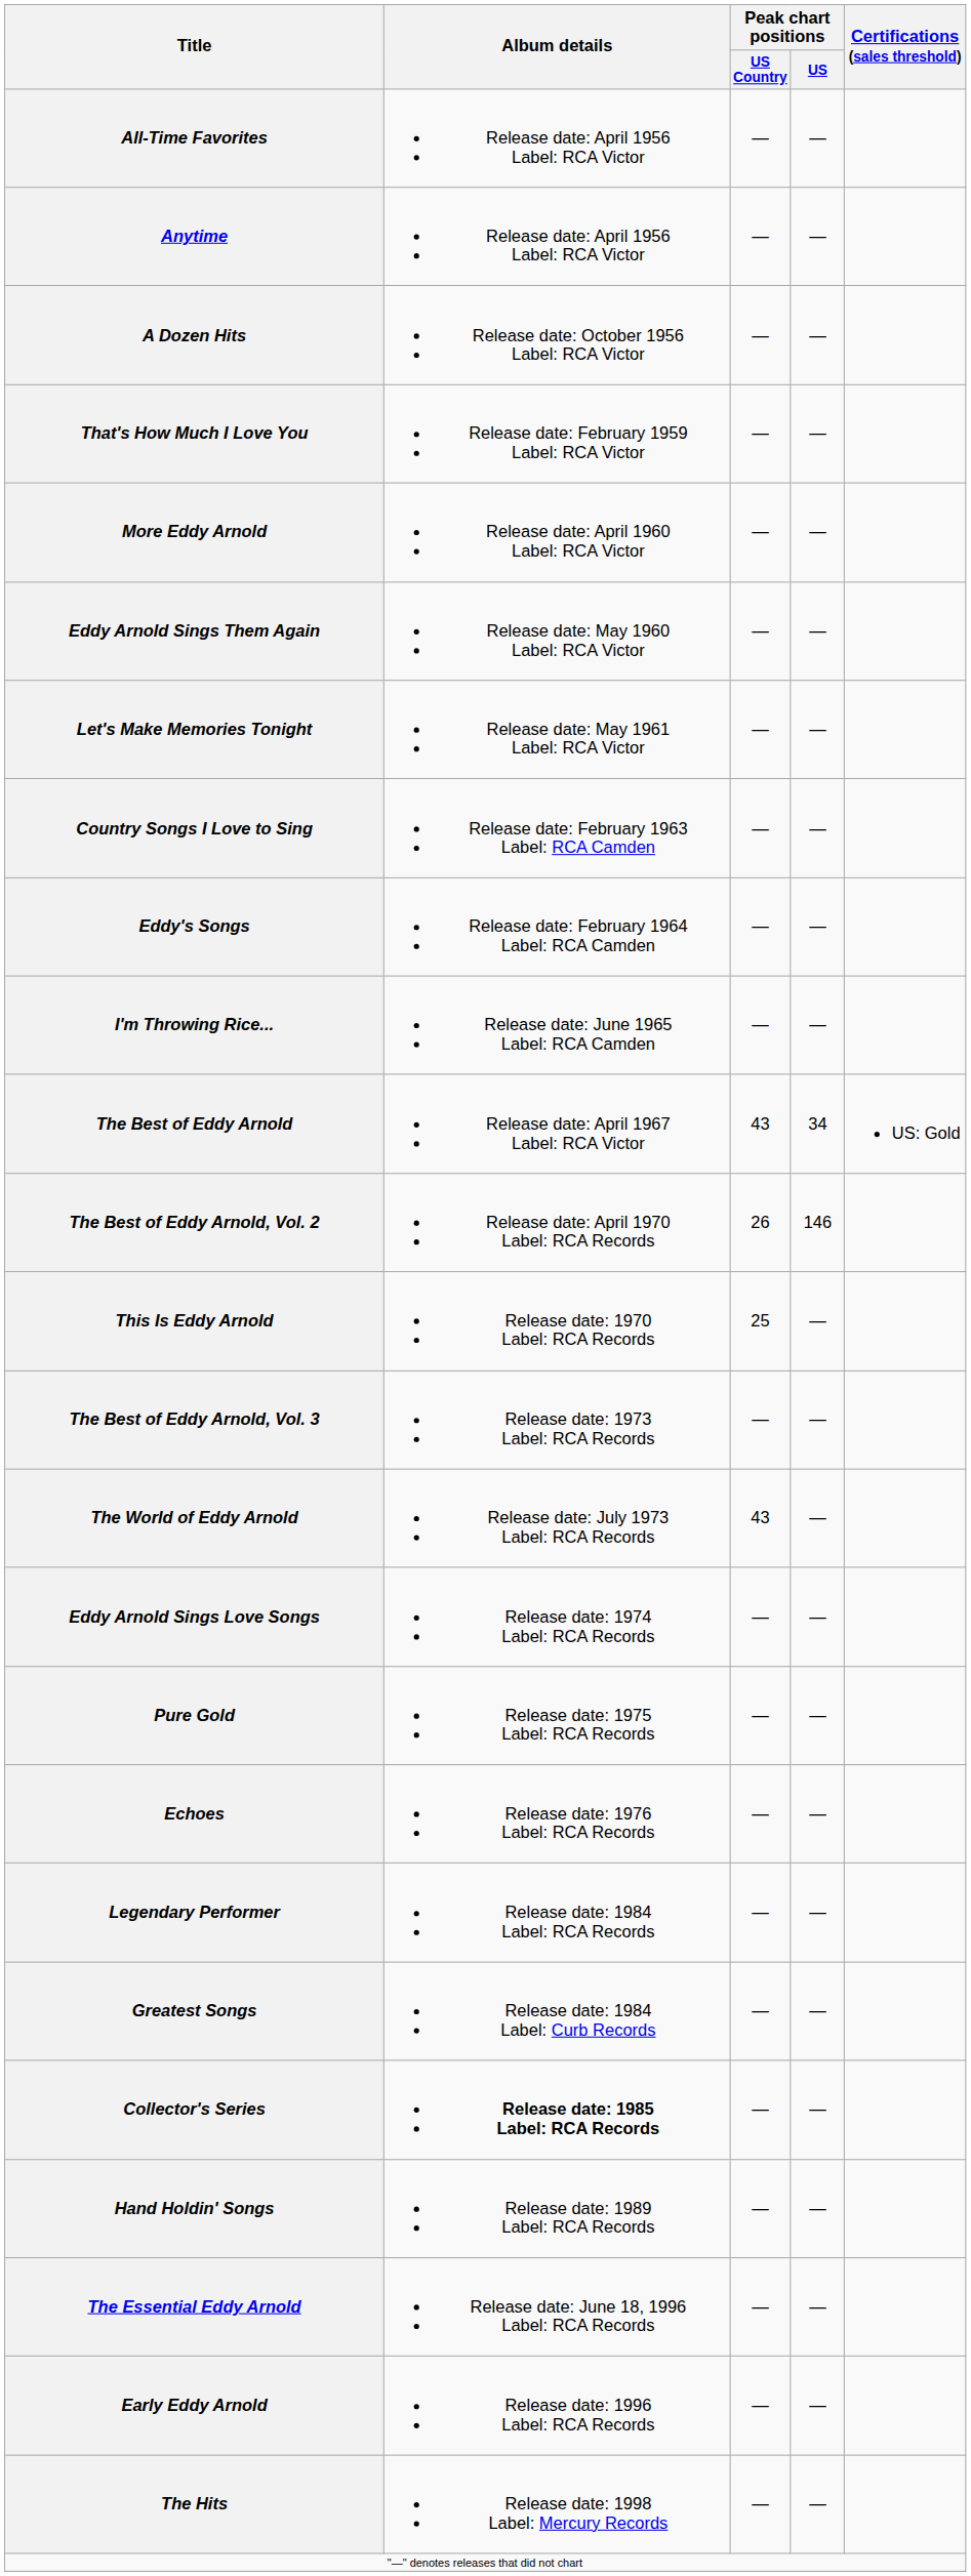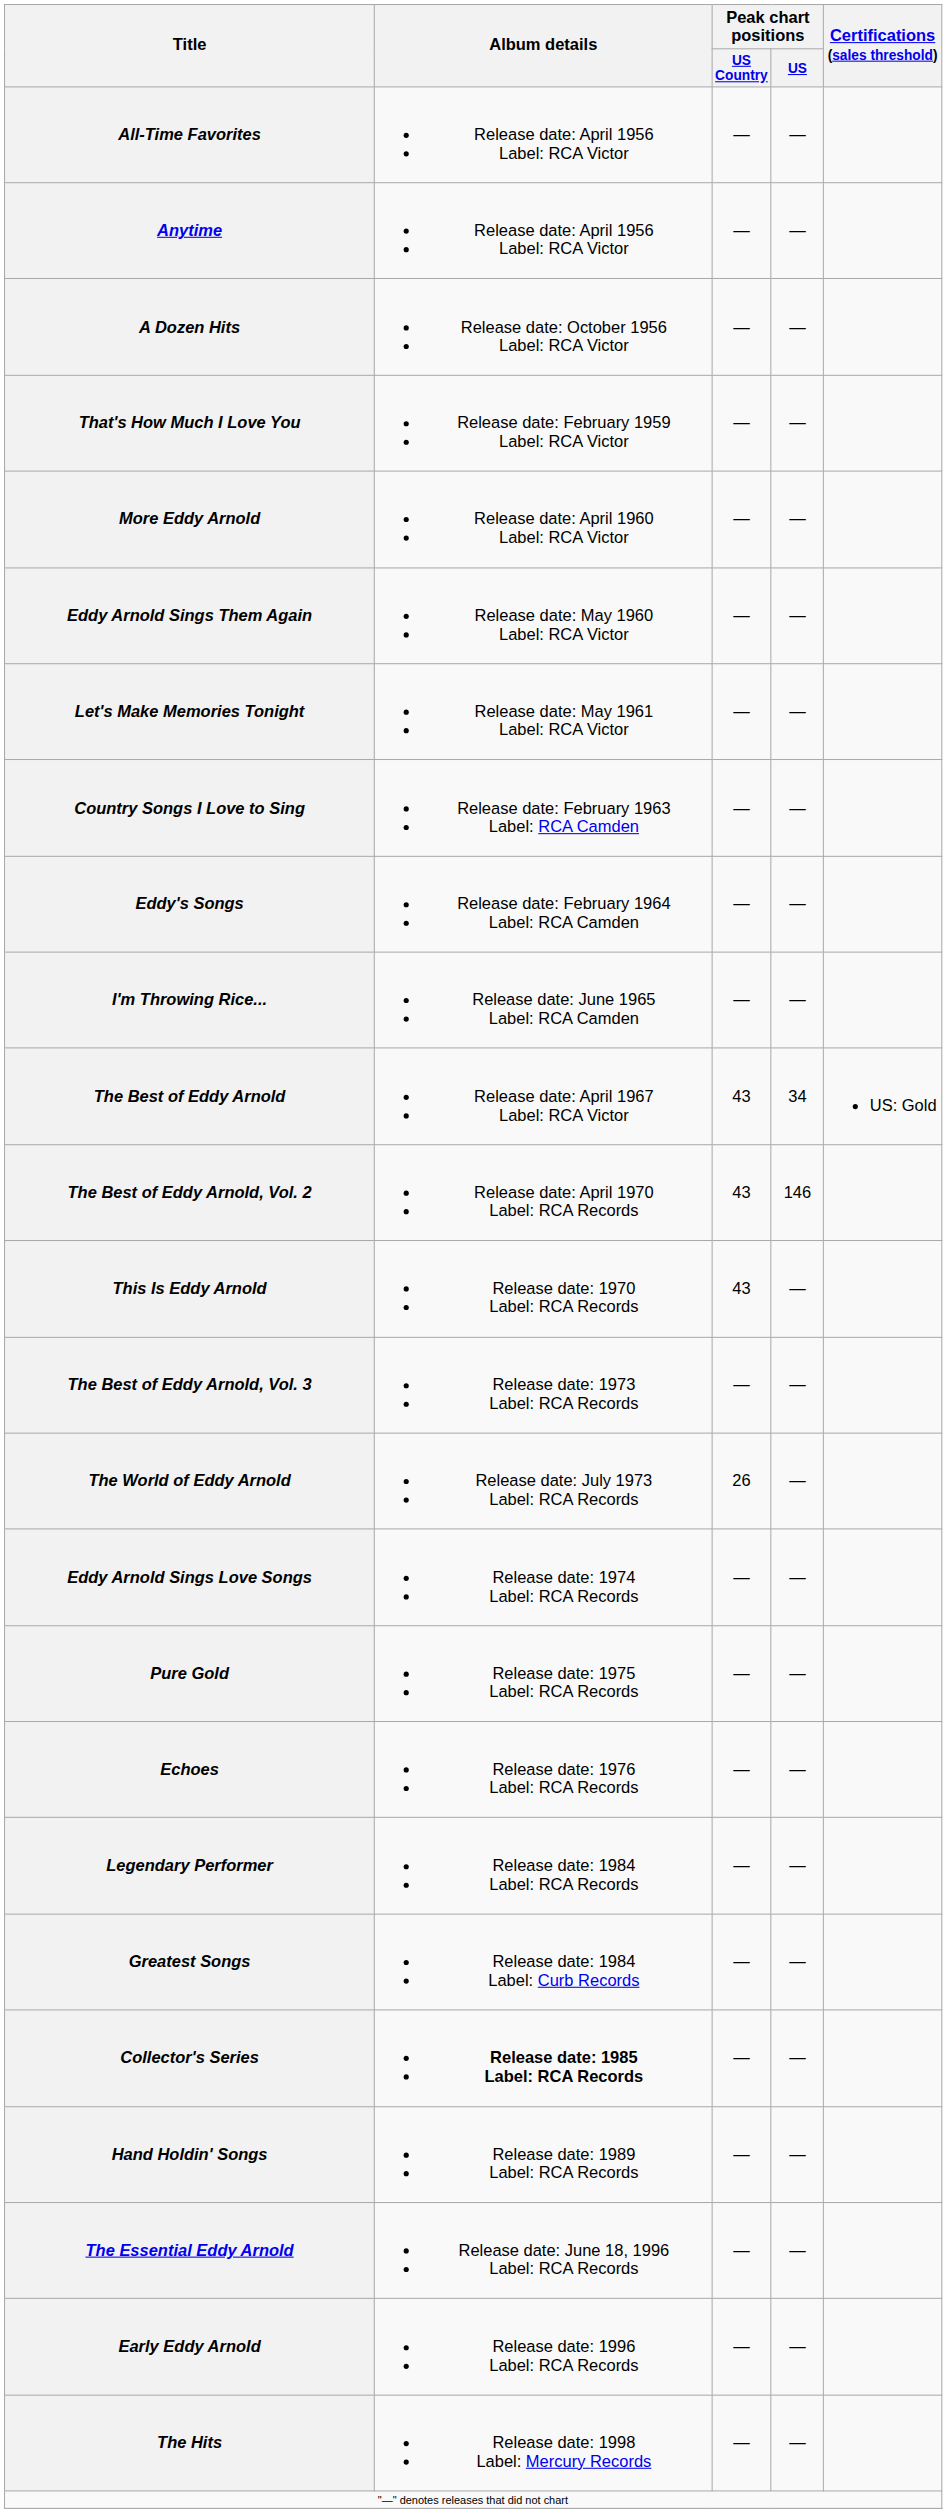 <table class="wikitable plainrowheaders" style="text-align:center;">
 <tr>
 <th rowspan="2" style="width:22em;">Title</th>
 <th rowspan="2" style="width:20em;">Album details</th>
 <th colspan="2">Peak chart<br>positions</th>
 <th rowspan="2"><a href='#'>Certifications</a><br><small>(<a href='#'>sales threshold</a>)</small></th>
 </tr>
 <tr style="font-size:smaller;">
 <th width="45"><a href='#'>US Country</a></th>
 <th width="45"><a href='#'>US</a></th>
 </tr>
 <tr>
 <th scope="row"><em>All-Time Favorites</em></th>
 <td><br><ul><li>Release date: April 1956</li><li>Label: RCA Victor</li></ul></td>
 <td>—</td>
 <td>—</td>
 <td></td>
 </tr>
 <tr>
 <th scope="row"><em><a href='#'>Anytime</a></em></th>
 <td><br><ul><li>Release date: April 1956</li><li>Label: RCA Victor</li></ul></td>
 <td>—</td>
 <td>—</td>
 <td></td>
 </tr>
 <tr>
 <th scope="row"><em>A Dozen Hits</em></th>
 <td><br><ul><li>Release date: October 1956</li><li>Label: RCA Victor</li></ul></td>
 <td>—</td>
 <td>—</td>
 <td></td>
 </tr>
 <tr>
 <th scope="row"><em>That's How Much I Love You</em></th>
 <td><br><ul><li>Release date: February 1959</li><li>Label: RCA Victor</li></ul></td>
 <td>—</td>
 <td>—</td>
 <td></td>
 </tr>
 <tr>
 <th scope="row"><em>More Eddy Arnold</em></th>
 <td><br><ul><li>Release date: April 1960</li><li>Label: RCA Victor</li></ul></td>
 <td>—</td>
 <td>—</td>
 <td></td>
 </tr>
 <tr>
 <th scope="row"><em>Eddy Arnold Sings Them Again</em></th>
 <td><br><ul><li>Release date: May 1960</li><li>Label: RCA Victor</li></ul></td>
 <td>—</td>
 <td>—</td>
 <td></td>
 </tr>
 <tr>
 <th scope="row"><em>Let's Make Memories Tonight</em></th>
 <td><br><ul><li>Release date: May 1961</li><li>Label: RCA Victor</li></ul></td>
 <td>—</td>
 <td>—</td>
 <td></td>
 </tr>
 <tr>
 <th scope="row"><em>Country Songs I Love to Sing</em></th>
 <td><br><ul><li>Release date: February 1963</li><li>Label: <a href='#'>RCA Camden</a></li></ul></td>
 <td>—</td>
 <td>—</td>
 <td></td>
 </tr>
 <tr>
 <th scope="row"><em>Eddy's Songs</em></th>
 <td><br><ul><li>Release date: February 1964</li><li>Label: RCA Camden</li></ul></td>
 <td>—</td>
 <td>—</td>
 <td></td>
 </tr>
 <tr>
 <th scope="row"><em>I'm Throwing Rice...</em></th>
 <td><br><ul><li>Release date: June 1965</li><li>Label: RCA Camden</li></ul></td>
 <td>—</td>
 <td>—</td>
 <td></td>
 </tr>
 <tr>
 <th scope="row"><em>The Best of Eddy Arnold</em></th>
 <td><br><ul><li>Release date: April 1967</li><li>Label: RCA Victor</li></ul></td>
 <td>43</td>
 <td>34</td>
 <td><br><ul><li>US: Gold</li></ul></td>
 </tr>
 <tr>
 <th scope="row"><em>The Best of Eddy Arnold, Vol. 2</em></th>
 <td><br><ul><li>Release date: April 1970</li><li>Label: RCA Records</li></ul></td>
-<td>26</td>
+<td>43</td>
 <td>146</td>
 <td></td>
 </tr>
 <tr>
 <th scope="row"><em>This Is Eddy Arnold</em></th>
 <td><br><ul><li>Release date: 1970</li><li>Label: RCA Records</li></ul></td>
-<td>25</td>
+<td>43</td>
 <td>—</td>
 <td></td>
 </tr>
 <tr>
 <th scope="row"><em>The Best of Eddy Arnold, Vol. 3</em></th>
 <td><br><ul><li>Release date: 1973</li><li>Label: RCA Records</li></ul></td>
 <td>—</td>
 <td>—</td>
 <td></td>
 </tr>
 <tr>
 <th scope="row"><em>The World of Eddy Arnold</em></th>
 <td><br><ul><li>Release date: July 1973</li><li>Label: RCA Records</li></ul></td>
-<td>43</td>
+<td>26</td>
 <td>—</td>
 <td></td>
 </tr>
 <tr>
 <th scope="row"><em>Eddy Arnold Sings Love Songs</em></th>
 <td><br><ul><li>Release date: 1974</li><li>Label: RCA Records</li></ul></td>
 <td>—</td>
 <td>—</td>
 <td></td>
 </tr>
 <tr>
 <th scope="row"><em>Pure Gold</em></th>
 <td><br><ul><li>Release date: 1975</li><li>Label: RCA Records</li></ul></td>
 <td>—</td>
 <td>—</td>
 <td></td>
 </tr>
 <tr>
 <th scope="row"><em>Echoes</em></th>
 <td><br><ul><li>Release date: 1976</li><li>Label: RCA Records</li></ul></td>
 <td>—</td>
 <td>—</td>
 <td></td>
 </tr>
 <tr>
 <th scope="row"><em>Legendary Performer</em></th>
 <td><br><ul><li>Release date: 1984</li><li>Label: RCA Records</li></ul></td>
 <td>—</td>
 <td>—</td>
 <td></td>
 </tr>
 <tr>
 <th scope="row"><em>Greatest Songs</em></th>
 <td><br><ul><li>Release date: 1984</li><li>Label: <a href='#'>Curb Records</a></li></ul></td>
 <td>—</td>
 <td>—</td>
 <td></td>
 </tr>
 <tr>
 <th scope="row"><em>Collector's Series</em></th>
 <td><strong><br><ul><li>Release date: 1985</li><li>Label: RCA Records</li></ul></strong></td>
 <td>—</td>
 <td>—</td>
 <td></td>
 </tr>
 <tr>
 <th scope="row"><em>Hand Holdin' Songs</em></th>
 <td><br><ul><li>Release date: 1989</li><li>Label: RCA Records</li></ul></td>
 <td>—</td>
 <td>—</td>
 <td></td>
 </tr>
 <tr>
 <th scope="row"><em><a href='#'>The Essential Eddy Arnold</a></em></th>
 <td><br><ul><li>Release date: June 18, 1996</li><li>Label: RCA Records</li></ul></td>
 <td>—</td>
 <td>—</td>
 <td></td>
 </tr>
 <tr>
 <th scope="row"><em>Early Eddy Arnold</em></th>
 <td><br><ul><li>Release date: 1996</li><li>Label: RCA Records</li></ul></td>
 <td>—</td>
 <td>—</td>
 <td></td>
 </tr>
 <tr>
 <th scope="row"><em>The Hits</em></th>
 <td><br><ul><li>Release date: 1998</li><li>Label: <a href='#'>Mercury Records</a></li></ul></td>
 <td>—</td>
 <td>—</td>
 <td></td>
 </tr>
 <tr>
 <td colspan="5" style="font-size: 8pt">"—" denotes releases that did not chart</td>
 </tr>
 <tr>
 </tr>
 </table>
